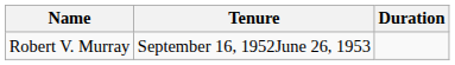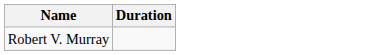 <table class="wikitable">
 <tr>
 <th>Name</th>
-<th>Tenure</th>
 <th>Duration</th>
 </tr>
 <tr>
 <td>Robert V. Murray</td>
-<td>September 16, 1952June 26, 1953</td>
 <td></td>
 </tr>
 </table>
